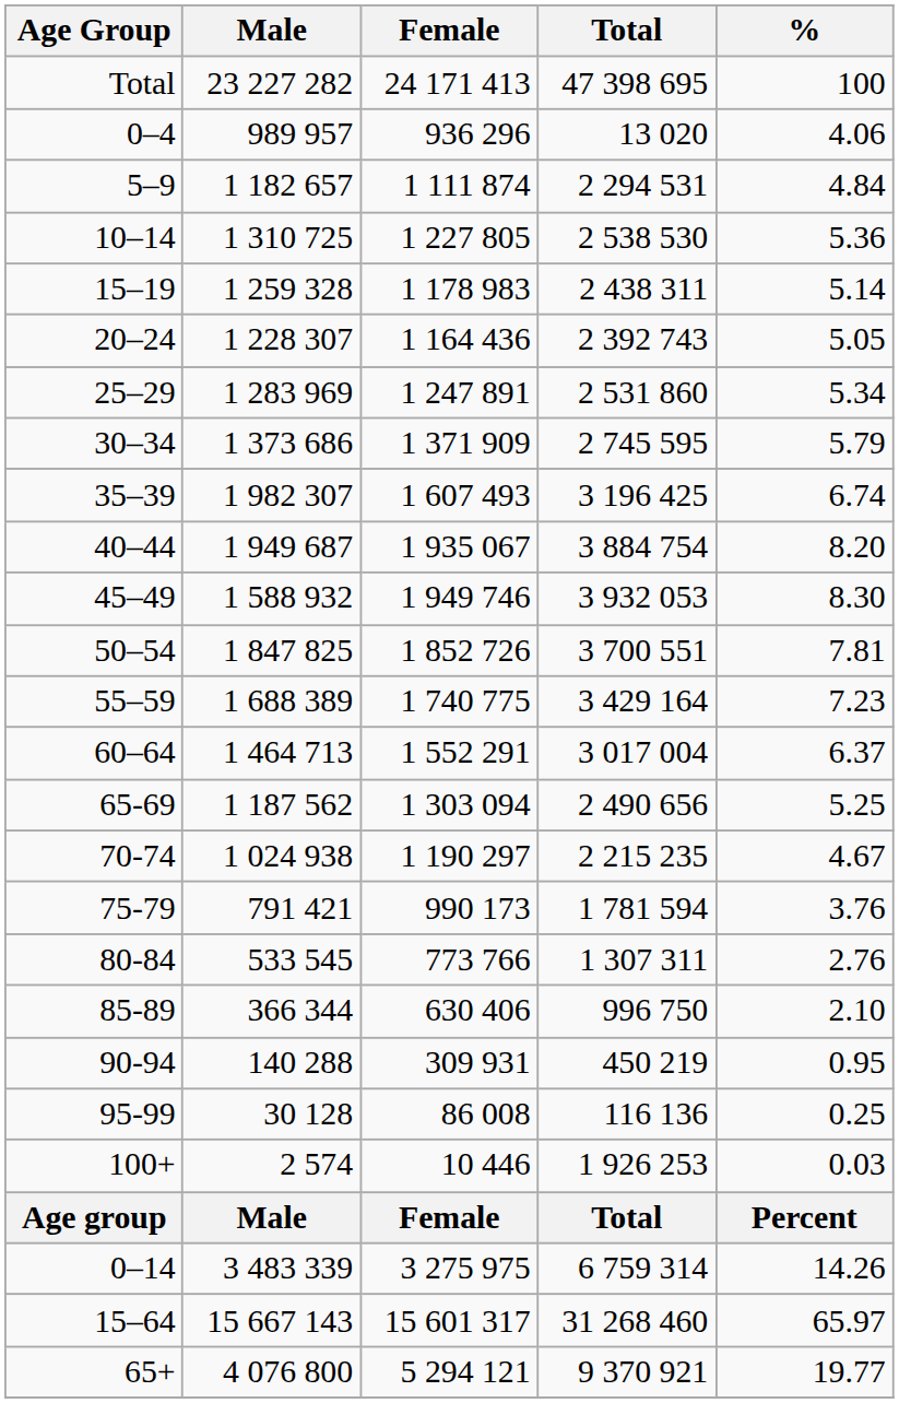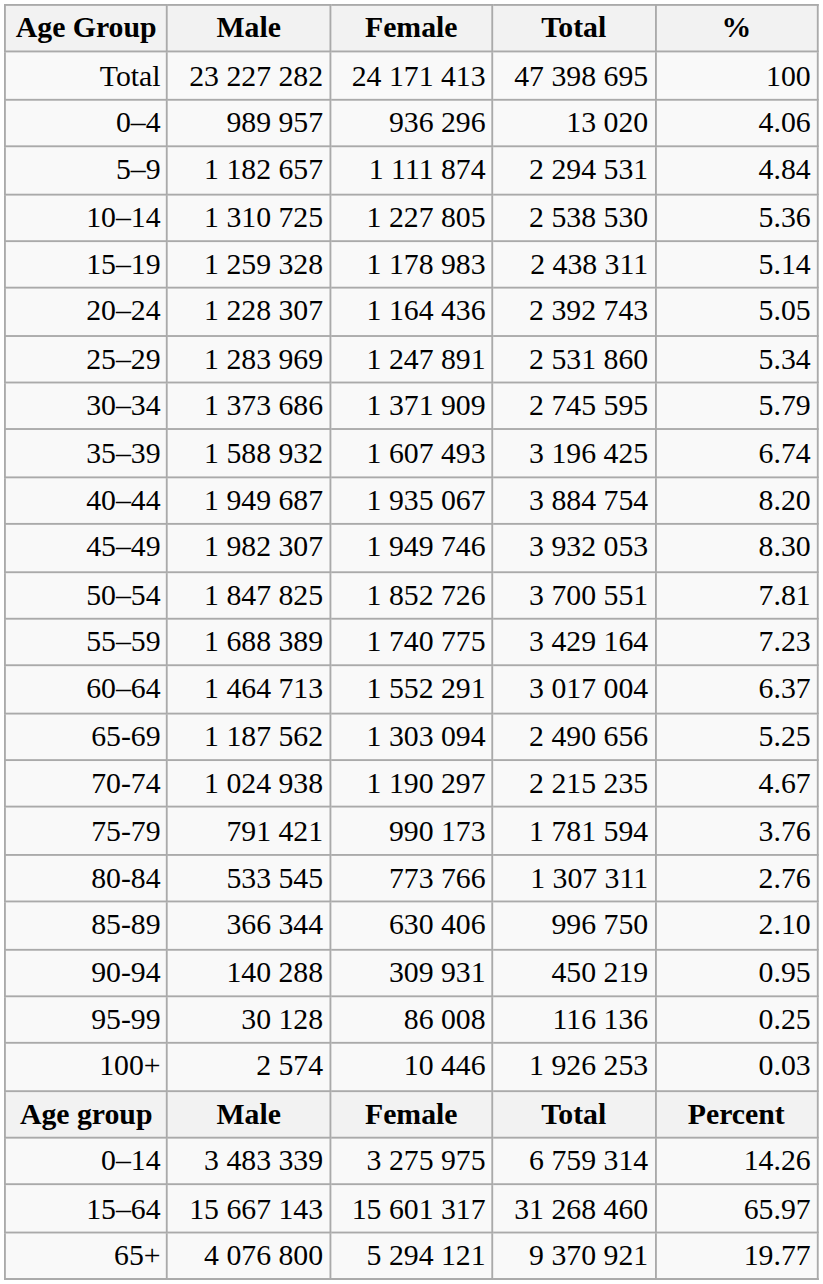 <table class="wikitable">
 <tr>
 <th width="80pt">Age Group</th>
 <th width="80pt">Male</th>
 <th width="80pt">Female</th>
 <th width="80pt">Total</th>
 <th width="80pt">%</th>
 </tr>
 <tr>
 <td align="right">Total</td>
 <td align="right">23 227 282</td>
 <td align="right">24 171 413</td>
 <td align="right">47 398 695</td>
 <td align="right">100</td>
 </tr>
 <tr>
 <td align="right">0–4</td>
 <td align="right">989 957</td>
 <td align="right">936 296</td>
 <td align="right">13 020</td>
 <td align="right">4.06</td>
 </tr>
 <tr>
 <td align="right">5–9</td>
 <td align="right">1 182 657</td>
 <td align="right">1 111 874</td>
 <td align="right">2 294 531</td>
 <td align="right">4.84</td>
 </tr>
 <tr>
 <td align="right">10–14</td>
 <td align="right">1 310 725</td>
 <td align="right">1 227 805</td>
 <td align="right">2 538 530</td>
 <td align="right">5.36</td>
 </tr>
 <tr>
 <td align="right">15–19</td>
 <td align="right">1 259 328</td>
 <td align="right">1 178 983</td>
 <td align="right">2 438 311</td>
 <td align="right">5.14</td>
 </tr>
 <tr>
 <td align="right">20–24</td>
 <td align="right">1 228 307</td>
 <td align="right">1 164 436</td>
 <td align="right">2 392 743</td>
 <td align="right">5.05</td>
 </tr>
 <tr>
 <td align="right">25–29</td>
 <td align="right">1 283 969</td>
 <td align="right">1 247 891</td>
 <td align="right">2 531 860</td>
 <td align="right">5.34</td>
 </tr>
 <tr>
 <td align="right">30–34</td>
 <td align="right">1 373 686</td>
 <td align="right">1 371 909</td>
 <td align="right">2 745 595</td>
 <td align="right">5.79</td>
 </tr>
 <tr>
 <td align="right">35–39</td>
-<td align="right">1 982 307</td>
+<td align="right">1 588 932</td>
 <td align="right">1 607 493</td>
 <td align="right">3 196 425</td>
 <td align="right">6.74</td>
 </tr>
 <tr>
 <td align="right">40–44</td>
 <td align="right">1 949 687</td>
 <td align="right">1 935 067</td>
 <td align="right">3 884 754</td>
 <td align="right">8.20</td>
 </tr>
 <tr>
 <td align="right">45–49</td>
-<td align="right">1 588 932</td>
+<td align="right">1 982 307</td>
 <td align="right">1 949 746</td>
 <td align="right">3 932 053</td>
 <td align="right">8.30</td>
 </tr>
 <tr>
 <td align="right">50–54</td>
 <td align="right">1 847 825</td>
 <td align="right">1 852 726</td>
 <td align="right">3 700 551</td>
 <td align="right">7.81</td>
 </tr>
 <tr>
 <td align="right">55–59</td>
 <td align="right">1 688 389</td>
 <td align="right">1 740 775</td>
 <td align="right">3 429 164</td>
 <td align="right">7.23</td>
 </tr>
 <tr>
 <td align="right">60–64</td>
 <td align="right">1 464 713</td>
 <td align="right">1 552 291</td>
 <td align="right">3 017 004</td>
 <td align="right">6.37</td>
 </tr>
 <tr>
 <td align="right">65-69</td>
 <td align="right">1 187 562</td>
 <td align="right">1 303 094</td>
 <td align="right">2 490 656</td>
 <td align="right">5.25</td>
 </tr>
 <tr>
 <td align="right">70-74</td>
 <td align="right">1 024 938</td>
 <td align="right">1 190 297</td>
 <td align="right">2 215 235</td>
 <td align="right">4.67</td>
 </tr>
 <tr>
 <td align="right">75-79</td>
 <td align="right">791 421</td>
 <td align="right">990 173</td>
 <td align="right">1 781 594</td>
 <td align="right">3.76</td>
 </tr>
 <tr>
 <td align="right">80-84</td>
 <td align="right">533 545</td>
 <td align="right">773 766</td>
 <td align="right">1 307 311</td>
 <td align="right">2.76</td>
 </tr>
 <tr>
 <td align="right">85-89</td>
 <td align="right">366 344</td>
 <td align="right">630 406</td>
 <td align="right">996 750</td>
 <td align="right">2.10</td>
 </tr>
 <tr>
 <td align="right">90-94</td>
 <td align="right">140 288</td>
 <td align="right">309 931</td>
 <td align="right">450 219</td>
 <td align="right">0.95</td>
 </tr>
 <tr>
 <td align="right">95-99</td>
 <td align="right">30 128</td>
 <td align="right">86 008</td>
 <td align="right">116 136</td>
 <td align="right">0.25</td>
 </tr>
 <tr>
 <td align="right">100+</td>
 <td align="right">2 574</td>
 <td align="right">10 446</td>
 <td align="right">1 926 253</td>
 <td align="right">0.03</td>
 </tr>
 <tr>
 <th width="50">Age group</th>
 <th width="80pt">Male</th>
 <th width="80">Female</th>
 <th width="80">Total</th>
 <th width="50">Percent</th>
 </tr>
 <tr>
 <td align="right">0–14</td>
 <td align="right">3 483 339</td>
 <td align="right">3 275 975</td>
 <td align="right">6 759 314</td>
 <td align="right">14.26</td>
 </tr>
 <tr>
 <td align="right">15–64</td>
 <td align="right">15 667 143</td>
 <td align="right">15 601 317</td>
 <td align="right">31 268 460</td>
 <td align="right">65.97</td>
 </tr>
 <tr>
 <td align="right">65+</td>
 <td align="right">4 076 800</td>
 <td align="right">5 294 121</td>
 <td align="right">9 370 921</td>
 <td align="right">19.77</td>
 </tr>
 <tr>
 </tr>
 </table>
